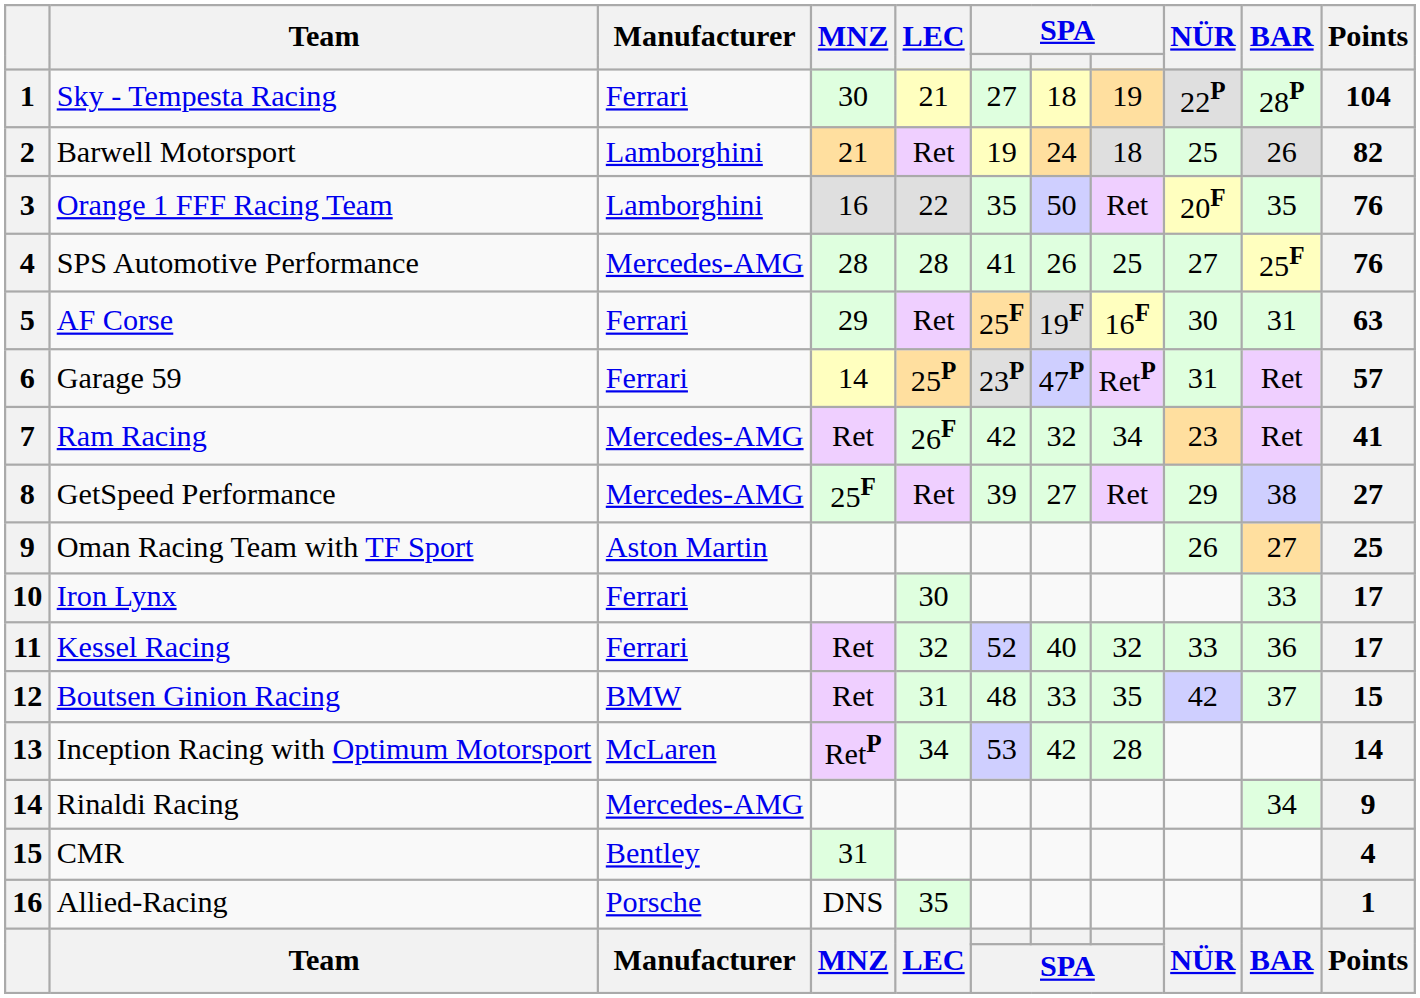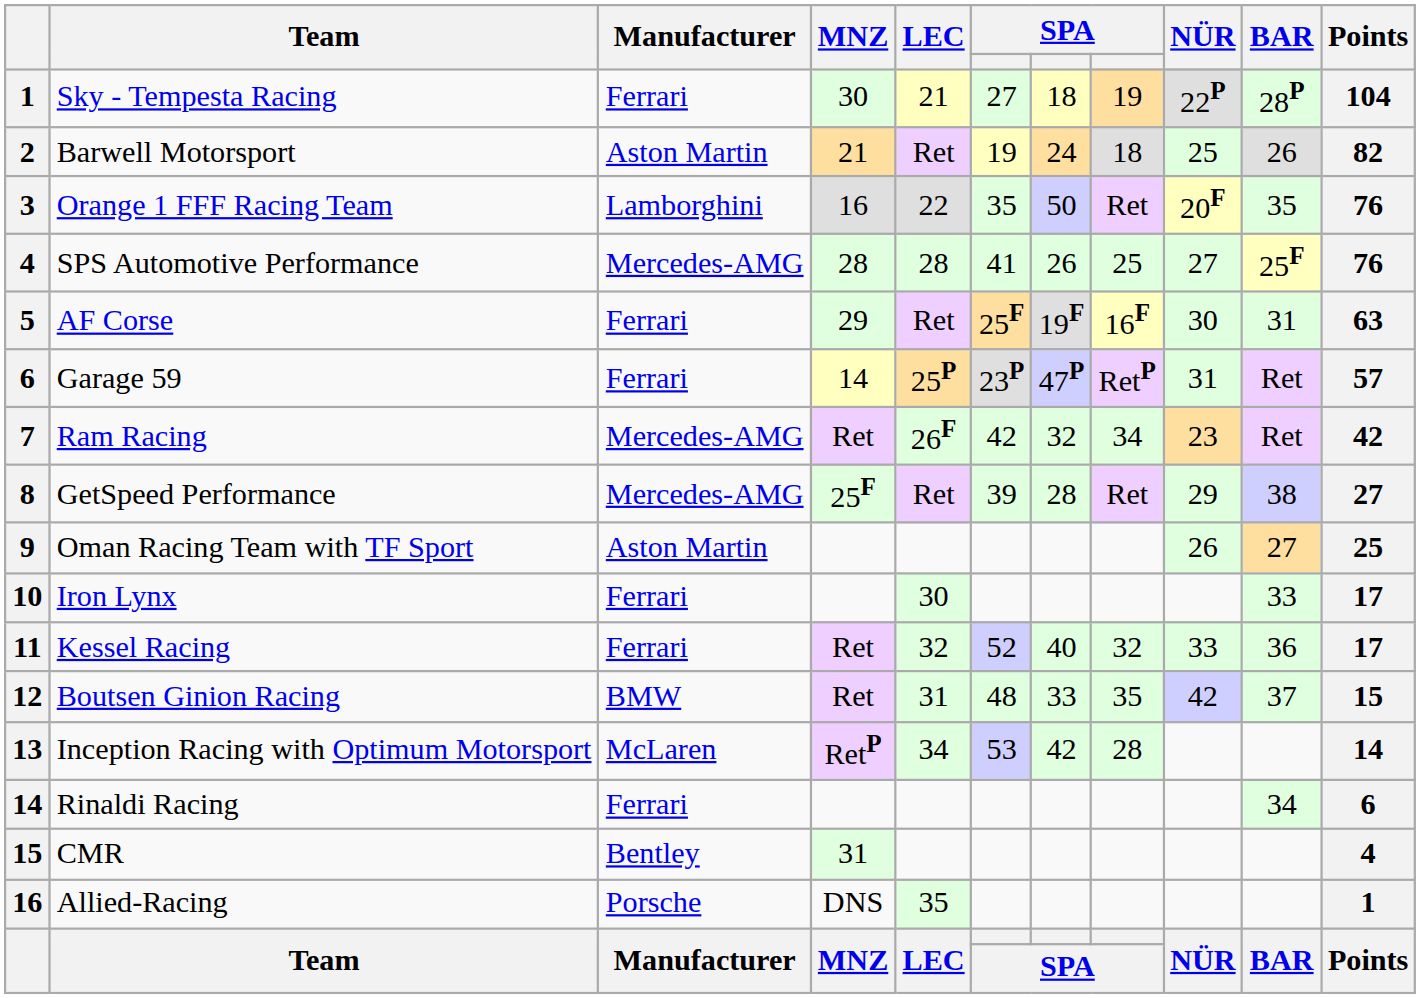 <table class="wikitable" style="font-size:85%; text-align:center;">
 <tr>
 <th rowspan="2"></th>
 <th rowspan="2">Team</th>
 <th rowspan="2">Manufacturer</th>
 <th rowspan="2"><a href='#'>MNZ</a></th>
 <th rowspan="2"><a href='#'>LEC</a></th>
 <th colspan="3"><a href='#'>SPA</a></th>
 <th rowspan="2"><a href='#'>NÜR</a></th>
 <th rowspan="2"><a href='#'>BAR</a></th>
 <th rowspan="2">Points</th>
 </tr>
 <tr>
 <th></th>
 <th></th>
 <th></th>
 </tr>
 <tr>
 <th>1</th>
 <td align="left"> <a href='#'>Sky - Tempesta Racing</a></td>
 <td align="left"><a href='#'>Ferrari</a></td>
 <td style="background:#dfffdf;">30</td>
 <td style="background:#ffffbf;">21</td>
 <td style="background:#dfffdf;">27</td>
 <td style="background:#ffffbf;">18</td>
 <td style="background:#ffdf9f;">19</td>
 <td style="background:#dfdfdf;">22<sup><strong>P</strong></sup></td>
 <td style="background:#dfffdf;">28<sup><strong>P</strong></sup></td>
 <th>104</th>
 </tr>
 <tr>
 <th>2</th>
 <td align="left"> Barwell Motorsport</td>
-<td align="left"><a href='#'>Lamborghini</a></td>
+<td align="left"><a href='#'>Aston Martin</a></td>
 <td style="background:#ffdf9f;">21</td>
 <td style="background:#efcfff;">Ret</td>
 <td style="background:#ffffbf;">19</td>
 <td style="background:#ffdf9f;">24</td>
 <td style="background:#dfdfdf;">18</td>
 <td style="background:#dfffdf;">25</td>
 <td style="background:#dfdfdf;">26</td>
 <th>82</th>
 </tr>
 <tr>
 <th>3</th>
 <td align="left"> <a href='#'>Orange 1 FFF Racing Team</a></td>
 <td align="left"><a href='#'>Lamborghini</a></td>
 <td style="background:#dfdfdf;">16</td>
 <td style="background:#dfdfdf;">22</td>
 <td style="background:#dfffdf;">35</td>
 <td style="background:#cfcfff;">50</td>
 <td style="background:#efcfff;">Ret</td>
 <td style="background:#ffffbf;">20<sup><strong>F</strong></sup></td>
 <td style="background:#dfffdf;">35</td>
 <th>76</th>
 </tr>
 <tr>
 <th>4</th>
 <td align="left"> SPS Automotive Performance</td>
 <td align="left"><a href='#'>Mercedes-AMG</a></td>
 <td style="background:#dfffdf;">28</td>
 <td style="background:#dfffdf;">28</td>
 <td style="background:#dfffdf;">41</td>
 <td style="background:#dfffdf;">26</td>
 <td style="background:#dfffdf;">25</td>
 <td style="background:#dfffdf;">27</td>
 <td style="background:#ffffbf;">25<sup><strong>F</strong></sup></td>
 <th>76</th>
 </tr>
 <tr>
 <th>5</th>
 <td align="left"> <a href='#'>AF Corse</a></td>
 <td align="left"><a href='#'>Ferrari</a></td>
 <td style="background:#dfffdf;">29</td>
 <td style="background:#efcfff;">Ret</td>
 <td style="background:#ffdf9f;">25<sup><strong>F</strong></sup></td>
 <td style="background:#dfdfdf;">19<sup><strong>F</strong></sup></td>
 <td style="background:#ffffbf;">16<sup><strong>F</strong></sup></td>
 <td style="background:#dfffdf;">30</td>
 <td style="background:#dfffdf;">31</td>
 <th>63</th>
 </tr>
 <tr>
 <th>6</th>
 <td align="left"> Garage 59</td>
 <td align="left"><a href='#'>Ferrari</a></td>
 <td style="background:#ffffbf;">14</td>
 <td style="background:#ffdf9f;">25<sup><strong>P</strong></sup></td>
 <td style="background:#dfdfdf;">23<sup><strong>P</strong></sup></td>
 <td style="background:#cfcfff;">47<sup><strong>P</strong></sup></td>
 <td style="background:#efcfff;">Ret<sup><strong>P</strong></sup></td>
 <td style="background:#dfffdf;">31</td>
 <td style="background:#efcfff;">Ret</td>
 <th>57</th>
 </tr>
 <tr>
 <th>7</th>
 <td align="left"> <a href='#'>Ram Racing</a></td>
 <td align="left"><a href='#'>Mercedes-AMG</a></td>
 <td style="background:#efcfff;">Ret</td>
 <td style="background:#dfffdf;">26<sup><strong>F</strong></sup></td>
 <td style="background:#dfffdf;">42</td>
 <td style="background:#dfffdf;">32</td>
 <td style="background:#dfffdf;">34</td>
 <td style="background:#ffdf9f;">23</td>
 <td style="background:#efcfff;">Ret</td>
-<th>41</th>
+<th>42</th>
 </tr>
 <tr>
 <th>8</th>
 <td align="left"> GetSpeed Performance</td>
 <td align="left"><a href='#'>Mercedes-AMG</a></td>
 <td style="background:#dfffdf;">25<sup><strong>F</strong></sup></td>
 <td style="background:#efcfff;">Ret</td>
 <td style="background:#dfffdf;">39</td>
-<td style="background:#dfffdf;">27</td>
+<td style="background:#dfffdf;">28</td>
 <td style="background:#efcfff;">Ret</td>
 <td style="background:#dfffdf;">29</td>
 <td style="background:#cfcfff;">38</td>
 <th>27</th>
 </tr>
 <tr>
 <th>9</th>
 <td align="left"> Oman Racing Team with <a href='#'>TF Sport</a></td>
 <td align="left"><a href='#'>Aston Martin</a></td>
 <td></td>
 <td></td>
 <td></td>
 <td></td>
 <td></td>
 <td style="background:#dfffdf;">26</td>
 <td style="background:#ffdf9f;">27</td>
 <th>25</th>
 </tr>
 <tr>
 <th>10</th>
 <td align="left"> <a href='#'>Iron Lynx</a></td>
 <td align="left"><a href='#'>Ferrari</a></td>
 <td></td>
 <td style="background:#dfffdf;">30</td>
 <td></td>
 <td></td>
 <td></td>
 <td></td>
 <td style="background:#dfffdf;">33</td>
 <th>17</th>
 </tr>
 <tr>
 <th>11</th>
 <td align="left"> <a href='#'>Kessel Racing</a></td>
 <td align="left"><a href='#'>Ferrari</a></td>
 <td style="background:#efcfff;">Ret</td>
 <td style="background:#dfffdf;">32</td>
 <td style="background:#cfcfff;">52</td>
 <td style="background:#dfffdf;">40</td>
 <td style="background:#dfffdf;">32</td>
 <td style="background:#dfffdf;">33</td>
 <td style="background:#dfffdf;">36</td>
 <th>17</th>
 </tr>
 <tr>
 <th>12</th>
 <td align="left"> <a href='#'>Boutsen Ginion Racing</a></td>
 <td align="left"><a href='#'>BMW</a></td>
 <td style="background:#efcfff;">Ret</td>
 <td style="background:#dfffdf;">31</td>
 <td style="background:#dfffdf;">48</td>
 <td style="background:#dfffdf;">33</td>
 <td style="background:#dfffdf;">35</td>
 <td style="background:#cfcfff;">42</td>
 <td style="background:#dfffdf;">37</td>
 <th>15</th>
 </tr>
 <tr>
 <th>13</th>
 <td align="left"> Inception Racing with <a href='#'>Optimum Motorsport</a></td>
 <td align="left"><a href='#'>McLaren</a></td>
 <td style="background:#efcfff;">Ret<sup><strong>P</strong></sup></td>
 <td style="background:#dfffdf;">34</td>
 <td style="background:#cfcfff;">53</td>
 <td style="background:#dfffdf;">42</td>
 <td style="background:#dfffdf;">28</td>
 <td></td>
 <td></td>
 <th>14</th>
 </tr>
 <tr>
 <th>14</th>
 <td align="left"> Rinaldi Racing</td>
-<td align="left"><a href='#'>Mercedes-AMG</a></td>
+<td align="left"><a href='#'>Ferrari</a></td>
 <td></td>
 <td></td>
 <td></td>
 <td></td>
 <td></td>
 <td></td>
 <td style="background:#dfffdf;">34</td>
-<th>9</th>
+<th>6</th>
 </tr>
 <tr>
 <th>15</th>
 <td align="left"> CMR</td>
 <td align="left"><a href='#'>Bentley</a></td>
 <td style="background:#dfffdf;">31</td>
 <td></td>
 <td></td>
 <td></td>
 <td></td>
 <td></td>
 <td></td>
 <th>4</th>
 </tr>
 <tr>
 <th>16</th>
 <td align="left"> Allied-Racing</td>
 <td align="left"><a href='#'>Porsche</a></td>
 <td>DNS</td>
 <td style="background:#dfffdf;">35</td>
 <td></td>
 <td></td>
 <td></td>
 <td></td>
 <td></td>
 <th>1</th>
 </tr>
 <tr>
 <th rowspan="2"></th>
 <th rowspan="2">Team</th>
 <th rowspan="2">Manufacturer</th>
 <th rowspan="2"><a href='#'>MNZ</a></th>
 <th rowspan="2"><a href='#'>LEC</a></th>
 <th></th>
 <th></th>
 <th></th>
 <th rowspan="2"><a href='#'>NÜR</a></th>
 <th rowspan="2"><a href='#'>BAR</a></th>
 <th rowspan="2">Points</th>
 </tr>
 <tr>
 <th colspan="3"><a href='#'>SPA</a></th>
 </tr>
 </table>
